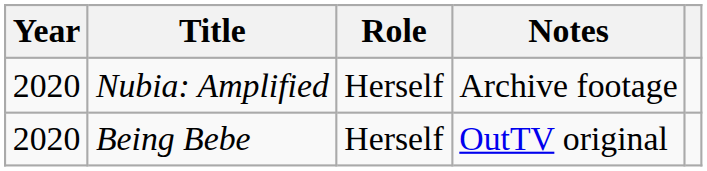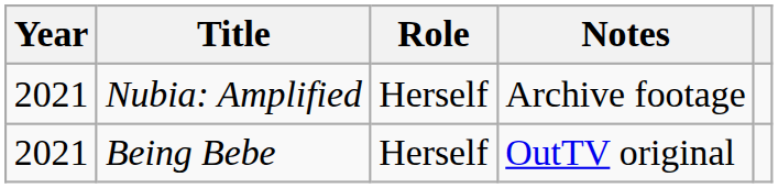 <table class="wikitable plainrowheaders sortable">
 <tr>
 <th scope="col">Year</th>
 <th scope="col">Title</th>
 <th scope="col">Role</th>
 <th scope="col">Notes</th>
 <th style="text-align: center;" class="unsortable"></th>
 </tr>
 <tr>
-<td>2020</td>
+<td>2021</td>
 <td><em>Nubia: Amplified</em></td>
 <td>Herself</td>
 <td>Archive footage</td>
 <td style="text-align: center;"></td>
 </tr>
 <tr>
-<td>2020</td>
+<td>2021</td>
 <td><em>Being Bebe</em></td>
 <td>Herself</td>
 <td><a href='#'>OutTV</a> original</td>
 <td style="text-align: center;"></td>
 </tr>
 </table>
